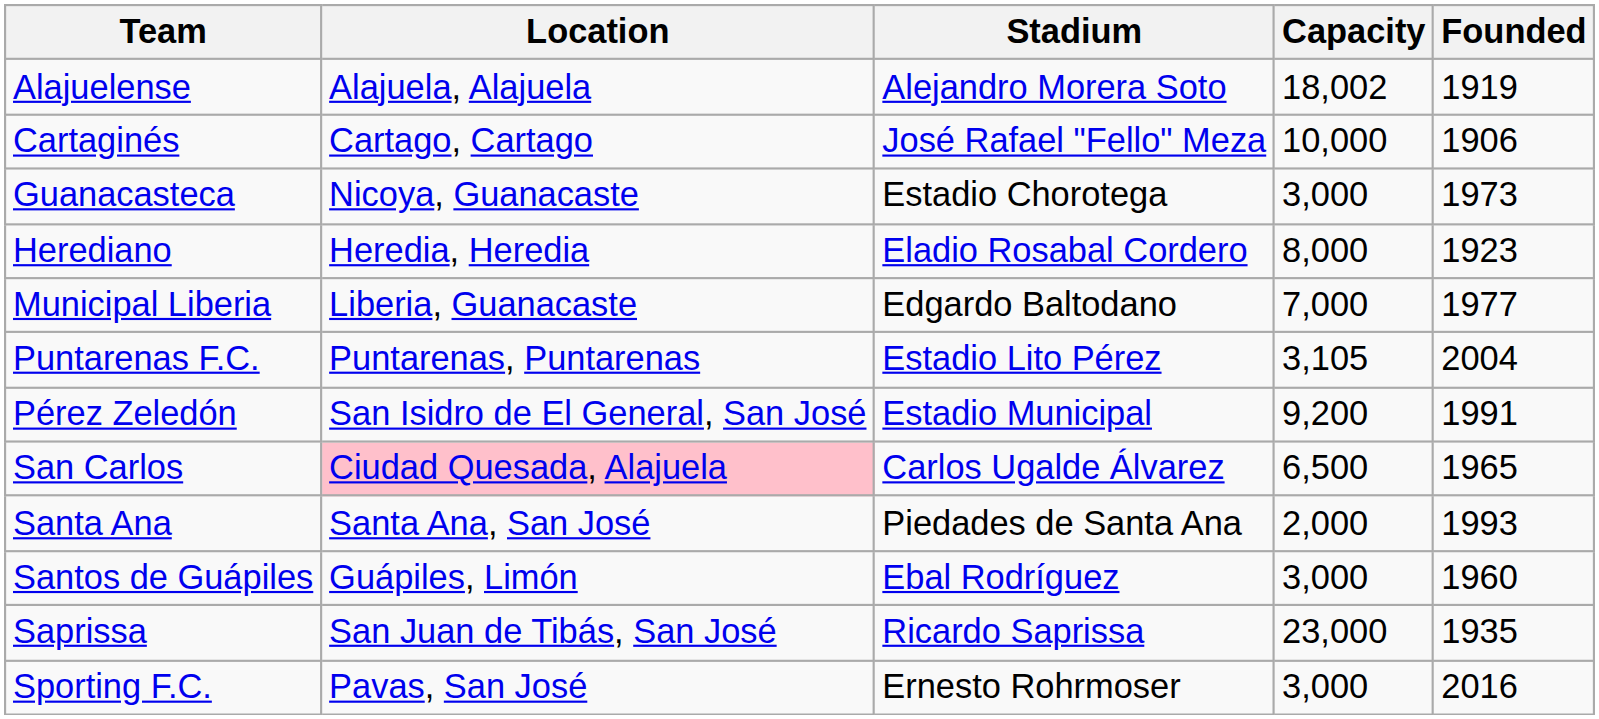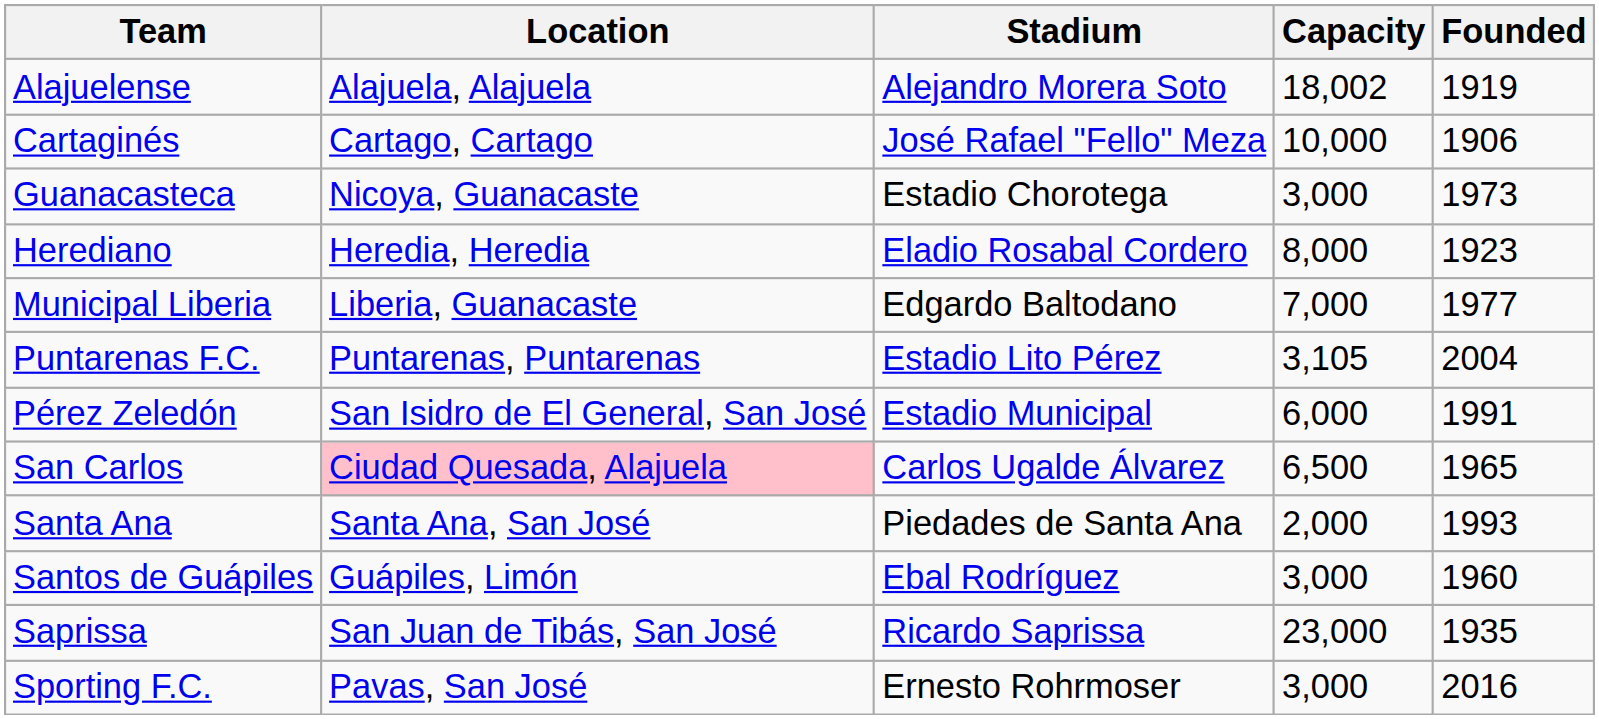 <table class="wikitable sortable">
 <tr>
 <th>Team</th>
 <th>Location</th>
 <th>Stadium</th>
 <th>Capacity</th>
 <th>Founded</th>
 </tr>
 <tr>
 <td><a href='#'>Alajuelense</a></td>
 <td><a href='#'>Alajuela</a>, <a href='#'>Alajuela</a></td>
 <td><a href='#'>Alejandro Morera Soto</a></td>
 <td>18,002</td>
 <td>1919</td>
 </tr>
 <tr>
 <td><a href='#'>Cartaginés</a></td>
 <td><a href='#'>Cartago</a>, <a href='#'>Cartago</a></td>
 <td><a href='#'>José Rafael "Fello" Meza</a></td>
 <td>10,000</td>
 <td>1906</td>
 </tr>
 <tr>
 <td><a href='#'>Guanacasteca</a></td>
 <td><a href='#'>Nicoya</a>, <a href='#'>Guanacaste</a></td>
 <td>Estadio Chorotega</td>
 <td>3,000</td>
 <td>1973</td>
 </tr>
 <tr>
 <td><a href='#'>Herediano</a></td>
 <td><a href='#'>Heredia</a>, <a href='#'>Heredia</a></td>
 <td><a href='#'>Eladio Rosabal Cordero</a> </td>
 <td>8,000</td>
 <td>1923</td>
 </tr>
 <tr>
 <td><a href='#'>Municipal Liberia</a></td>
 <td><a href='#'>Liberia</a>, <a href='#'>Guanacaste</a></td>
 <td>Edgardo Baltodano</td>
 <td>7,000</td>
 <td>1977</td>
 </tr>
 <tr>
 <td><a href='#'>Puntarenas F.C.</a></td>
 <td><a href='#'>Puntarenas</a>, <a href='#'>Puntarenas</a></td>
 <td><a href='#'>Estadio Lito Pérez</a></td>
 <td>3,105</td>
 <td>2004</td>
 </tr>
 <tr>
 <td><a href='#'>Pérez Zeledón</a></td>
 <td><a href='#'>San Isidro de El General</a>, <a href='#'>San José</a></td>
 <td><a href='#'>Estadio Municipal</a></td>
-<td>9,200</td>
+<td>6,000</td>
 <td>1991</td>
 </tr>
 <tr>
 <td><a href='#'>San Carlos</a></td>
 <td style="background: pink;"><a href='#'>Ciudad Quesada</a>, <a href='#'>Alajuela</a></td>
 <td><a href='#'>Carlos Ugalde Álvarez</a></td>
 <td>6,500</td>
 <td>1965</td>
 </tr>
 <tr>
 <td><a href='#'>Santa Ana</a></td>
 <td><a href='#'>Santa Ana</a>, <a href='#'>San José</a></td>
 <td>Piedades de Santa Ana</td>
 <td>2,000</td>
 <td>1993</td>
 </tr>
 <tr>
 <td><a href='#'>Santos de Guápiles</a></td>
 <td><a href='#'>Guápiles</a>, <a href='#'>Limón</a></td>
 <td><a href='#'>Ebal Rodríguez</a></td>
 <td>3,000</td>
 <td>1960</td>
 </tr>
 <tr>
 <td><a href='#'>Saprissa</a></td>
 <td><a href='#'>San Juan de Tibás</a>, <a href='#'>San José</a></td>
 <td><a href='#'>Ricardo Saprissa</a></td>
 <td>23,000</td>
 <td>1935</td>
 </tr>
 <tr>
 <td><a href='#'>Sporting F.C.</a></td>
 <td><a href='#'>Pavas</a>, <a href='#'>San José</a></td>
 <td>Ernesto Rohrmoser</td>
 <td>3,000</td>
 <td>2016</td>
 </tr>
 </table>
